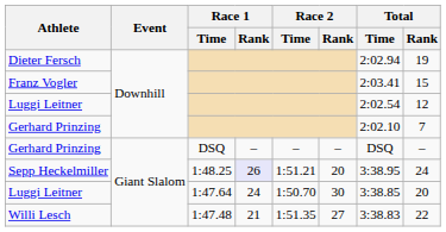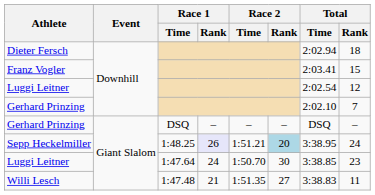 <table class="wikitable" style="font-size:90%">
 <tr>
 <th rowspan="2">Athlete</th>
 <th rowspan="2">Event</th>
 <th colspan="2">Race 1</th>
 <th colspan="2">Race 2</th>
 <th colspan="2">Total</th>
 </tr>
 <tr>
 <th>Time</th>
 <th>Rank</th>
 <th>Time</th>
 <th>Rank</th>
 <th>Time</th>
 <th>Rank</th>
 </tr>
 <tr>
 <td><a href='#'>Dieter Fersch</a></td>
 <td rowspan="4">Downhill</td>
 <td colspan="4" bgcolor="wheat"></td>
 <td align="center">2:02.94</td>
-<td align="center">19</td>
+<td align="center">18</td>
 </tr>
 <tr>
 <td><a href='#'>Franz Vogler</a></td>
 <td colspan="4" bgcolor="wheat"></td>
 <td align="center">2:03.41</td>
 <td align="center">15</td>
 </tr>
 <tr>
 <td><a href='#'>Luggi Leitner</a></td>
 <td colspan="4" bgcolor="wheat"></td>
 <td align="center">2:02.54</td>
 <td align="center">12</td>
 </tr>
 <tr>
 <td><a href='#'>Gerhard Prinzing</a></td>
 <td colspan="4" bgcolor="wheat"></td>
 <td align="center">2:02.10</td>
 <td align="center">7</td>
 </tr>
 <tr>
 <td><a href='#'>Gerhard Prinzing</a></td>
 <td rowspan="4">Giant Slalom</td>
 <td align="center">DSQ</td>
 <td align="center">–</td>
 <td align="center">–</td>
 <td align="center">–</td>
 <td align="center">DSQ</td>
 <td align="center">–</td>
 </tr>
 <tr>
 <td><a href='#'>Sepp Heckelmiller</a></td>
 <td align="center">1:48.25</td>
 <td align="center" style="background: lavender;">26</td>
 <td align="center">1:51.21</td>
-<td align="center">20</td>
+<td align="center" style="background: lightblue;">20</td>
 <td align="center">3:38.95</td>
 <td align="center">24</td>
 </tr>
 <tr>
 <td><a href='#'>Luggi Leitner</a></td>
 <td align="center">1:47.64</td>
 <td align="center">24</td>
 <td align="center">1:50.70</td>
 <td align="center">30</td>
 <td align="center">3:38.85</td>
-<td align="center">20</td>
+<td align="center">23</td>
 </tr>
 <tr>
 <td><a href='#'>Willi Lesch</a></td>
 <td align="center">1:47.48</td>
 <td align="center">21</td>
 <td align="center">1:51.35</td>
 <td align="center">27</td>
 <td align="center">3:38.83</td>
-<td align="center">22</td>
+<td align="center">11</td>
 </tr>
 </table>
